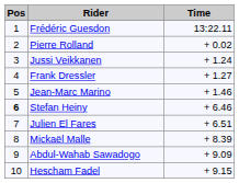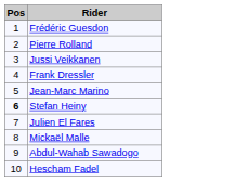 <table bgcolor="#f7f8ff" cellpadding="3" cellspacing="0" border="1" style="font-size: 95%; border: gray solid 1px; border-collapse: collapse;">
 <tr bgcolor="#CCCCCC">
 <td align="center" width="20"><strong>Pos</strong></td>
 <td align="center" width="200"><strong>Rider</strong></td>
-<td align="center" width="100"><strong>Time</strong></td>
 </tr>
 <tr valign=top>
 <td align=center>1</td>
 <td> <a href='#'>Frédéric Guesdon</a></td>
-<td align=right>13:22.11</td>
 </tr>
 <tr valign=top>
 <td align=center>2</td>
 <td> <a href='#'>Pierre Rolland</a></td>
-<td align=right>+ 0.02</td>
 </tr>
 <tr valign=top>
 <td align=center>3</td>
 <td> <a href='#'>Jussi Veikkanen</a></td>
-<td align=right>+ 1.24</td>
 </tr>
 <tr valign=top>
 <td align=center>4</td>
 <td> <a href='#'>Frank Dressler</a></td>
-<td align=right>+ 1.27</td>
 </tr>
 <tr valign=top>
 <td align=center>5</td>
 <td> <a href='#'>Jean-Marc Marino</a></td>
-<td align=right>+ 1.46</td>
 </tr>
 <tr valign=top>
 <td align=center><strong>6</strong></td>
 <td> <a href='#'>Stefan Heiny</a></td>
-<td align=right>+ 6.46</td>
 </tr>
 <tr valign=top>
 <td align=center>7</td>
 <td> <a href='#'>Julien El Fares</a></td>
-<td align=right>+ 6.51</td>
 </tr>
 <tr valign=top>
 <td align=center>8</td>
 <td> <a href='#'>Mickaël Malle</a></td>
-<td align=right>+ 8.39</td>
 </tr>
 <tr valign=top>
 <td align=center>9</td>
 <td> <a href='#'>Abdul-Wahab Sawadogo</a></td>
-<td align=right>+ 9.09</td>
 </tr>
 <tr valign=top>
 <td align=center>10</td>
 <td> <a href='#'>Hescham Fadel</a></td>
-<td align=right>+ 9.15</td>
 </tr>
 </table>
